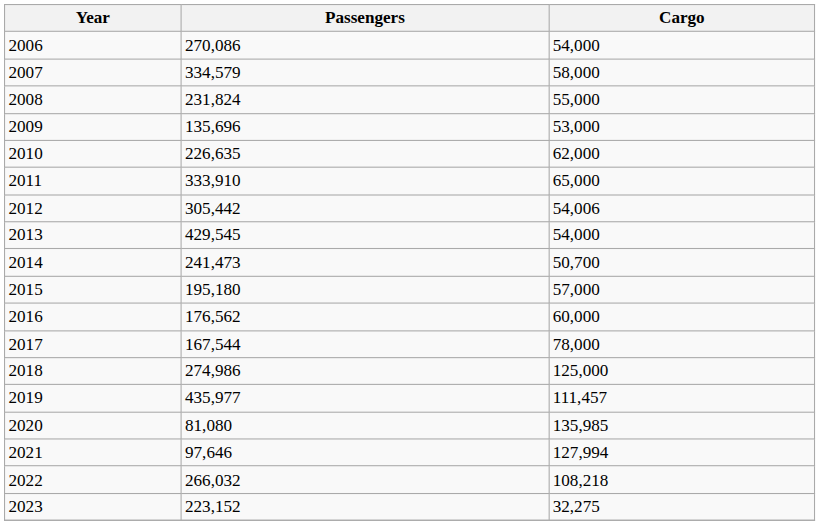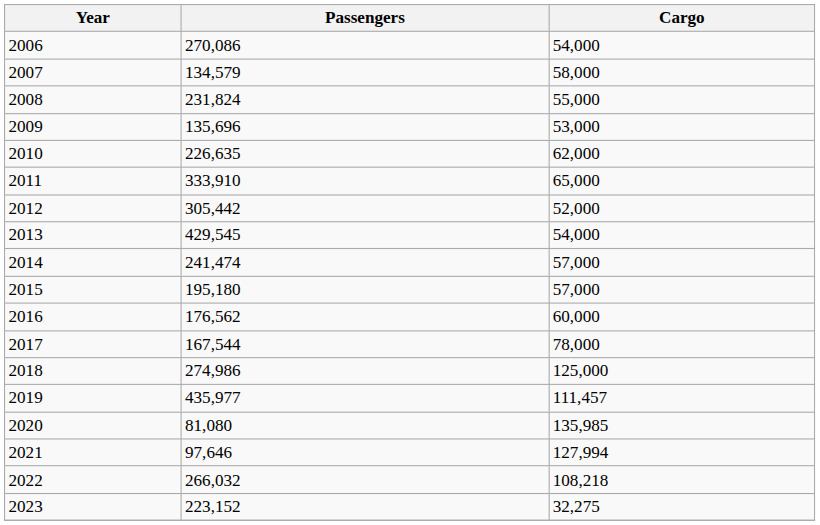 <table class="wikitable" width="60%">
 <tr>
 <th>Year</th>
 <th>Passengers</th>
 <th>Cargo</th>
 </tr>
 <tr>
 <td>2006</td>
 <td>270,086</td>
 <td>54,000</td>
 </tr>
 <tr>
 <td>2007</td>
-<td>334,579 </td>
+<td>134,579 </td>
 <td>58,000 </td>
 </tr>
 <tr>
 <td>2008</td>
 <td>231,824 </td>
 <td>55,000 </td>
 </tr>
 <tr>
 <td>2009</td>
 <td>135,696 </td>
 <td>53,000 </td>
 </tr>
 <tr>
 <td>2010</td>
 <td>226,635 </td>
 <td>62,000 </td>
 </tr>
 <tr>
 <td>2011</td>
 <td>333,910 </td>
 <td>65,000 </td>
 </tr>
 <tr>
 <td>2012</td>
 <td>305,442 </td>
-<td>54,006 </td>
+<td>52,000 </td>
 </tr>
 <tr>
 <td>2013</td>
 <td>429,545 </td>
 <td>54,000 </td>
 </tr>
 <tr>
 <td>2014</td>
-<td>241,473 </td>
-<td>50,700 </td>
+<td>241,474 </td>
+<td>57,000 </td>
 </tr>
 <tr>
 <td>2015</td>
 <td>195,180 </td>
 <td>57,000 </td>
 </tr>
 <tr>
 <td>2016</td>
 <td>176,562 </td>
 <td>60,000 </td>
 </tr>
 <tr>
 <td>2017</td>
 <td>167,544 </td>
 <td>78,000 </td>
 </tr>
 <tr>
 <td>2018</td>
 <td>274,986 </td>
 <td>125,000 </td>
 </tr>
 <tr>
 <td>2019</td>
 <td>435,977 </td>
 <td>111,457 </td>
 </tr>
 <tr>
 <td>2020</td>
 <td>81,080 </td>
 <td>135,985 </td>
 </tr>
 <tr>
 <td>2021</td>
 <td>97,646 </td>
 <td>127,994 </td>
 </tr>
 <tr>
 <td>2022</td>
 <td>266,032 </td>
 <td>108,218 </td>
 </tr>
 <tr>
 <td>2023</td>
 <td>223,152 </td>
 <td>32,275 </td>
 </tr>
 <tr>
 </tr>
 </table>
